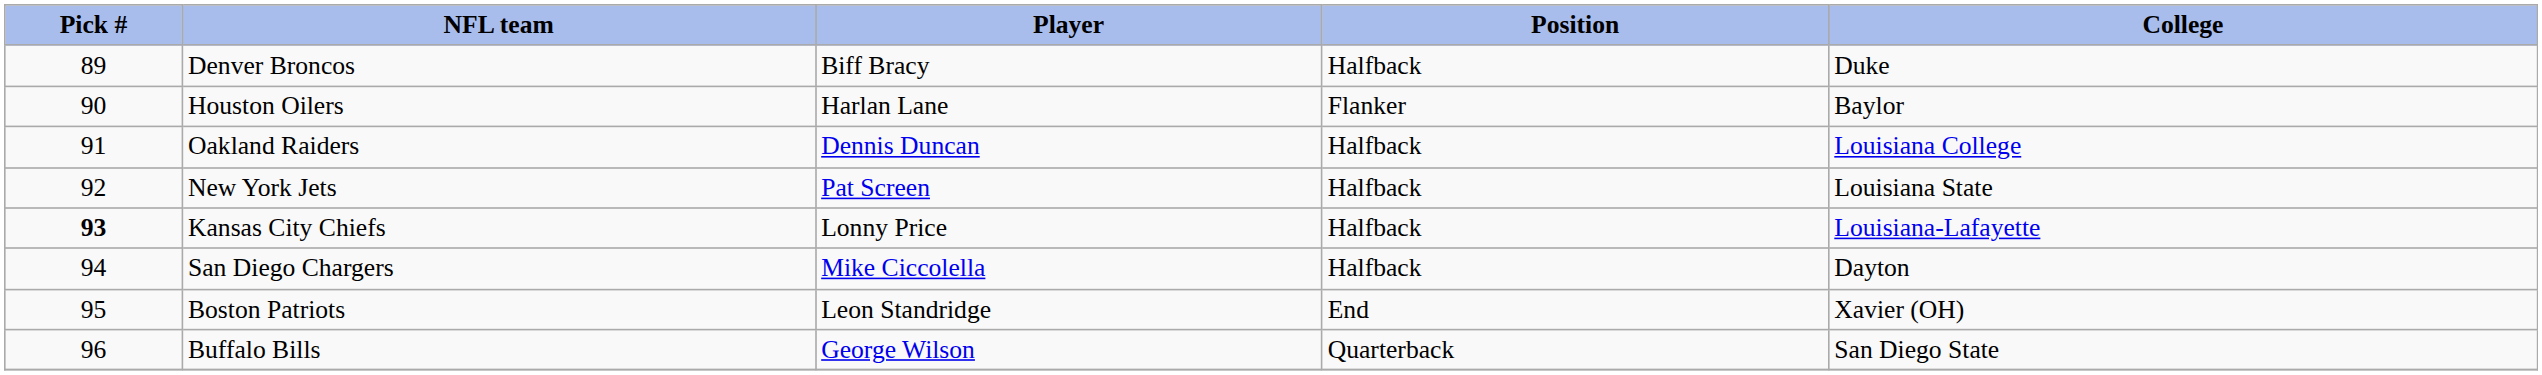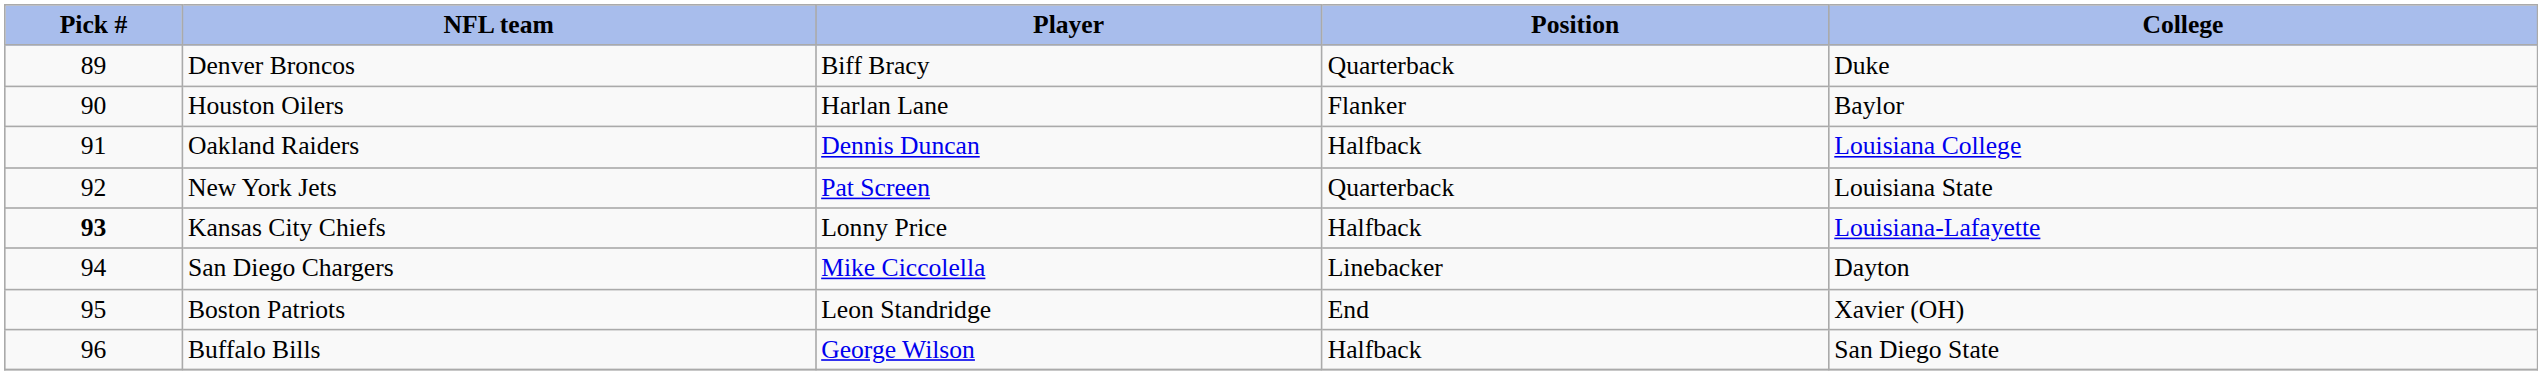 <table class="wikitable sortable sortable" style="width: 100%">
 <tr>
 <th style="background:#A8BDEC;" width=7%>Pick #</th>
 <th width=25% style="background:#A8BDEC;">NFL team</th>
 <th width=20% style="background:#A8BDEC;">Player</th>
 <th width=20% style="background:#A8BDEC;">Position</th>
 <th style="background:#A8BDEC;">College</th>
 </tr>
 <tr>
 <td align=center>89</td>
 <td>Denver Broncos</td>
 <td>Biff Bracy</td>
-<td>Halfback</td>
+<td>Quarterback</td>
 <td>Duke</td>
 </tr>
 <tr>
 <td align=center>90</td>
 <td>Houston Oilers</td>
 <td Harlan Lane (American football)>Harlan Lane</td>
 <td>Flanker</td>
 <td>Baylor</td>
 </tr>
 <tr>
 <td align=center>91</td>
 <td>Oakland Raiders</td>
 <td><a href='#'>Dennis Duncan</a></td>
 <td>Halfback</td>
 <td><a href='#'>Louisiana College</a></td>
 </tr>
 <tr>
 <td align=center>92</td>
 <td>New York Jets</td>
 <td><a href='#'>Pat Screen</a></td>
-<td>Halfback</td>
+<td>Quarterback</td>
 <td>Louisiana State</td>
 </tr>
 <tr>
 <td align=center><strong>93</strong></td>
 <td>Kansas City Chiefs</td>
 <td Lonny Price (American football)>Lonny Price</td>
 <td>Halfback</td>
 <td><a href='#'>Louisiana-Lafayette</a></td>
 </tr>
 <tr>
 <td align=center>94</td>
 <td>San Diego Chargers</td>
 <td><a href='#'>Mike Ciccolella</a></td>
-<td>Halfback</td>
+<td>Linebacker</td>
 <td>Dayton</td>
 </tr>
 <tr>
 <td align=center>95</td>
 <td>Boston Patriots</td>
 <td>Leon Standridge</td>
 <td>End</td>
 <td>Xavier (OH)</td>
 </tr>
 <tr>
 <td align=center>96</td>
 <td>Buffalo Bills</td>
 <td><a href='#'>George Wilson</a></td>
-<td>Quarterback</td>
+<td>Halfback</td>
 <td>San Diego State</td>
 </tr>
 <tr>
 </tr>
 </table>
